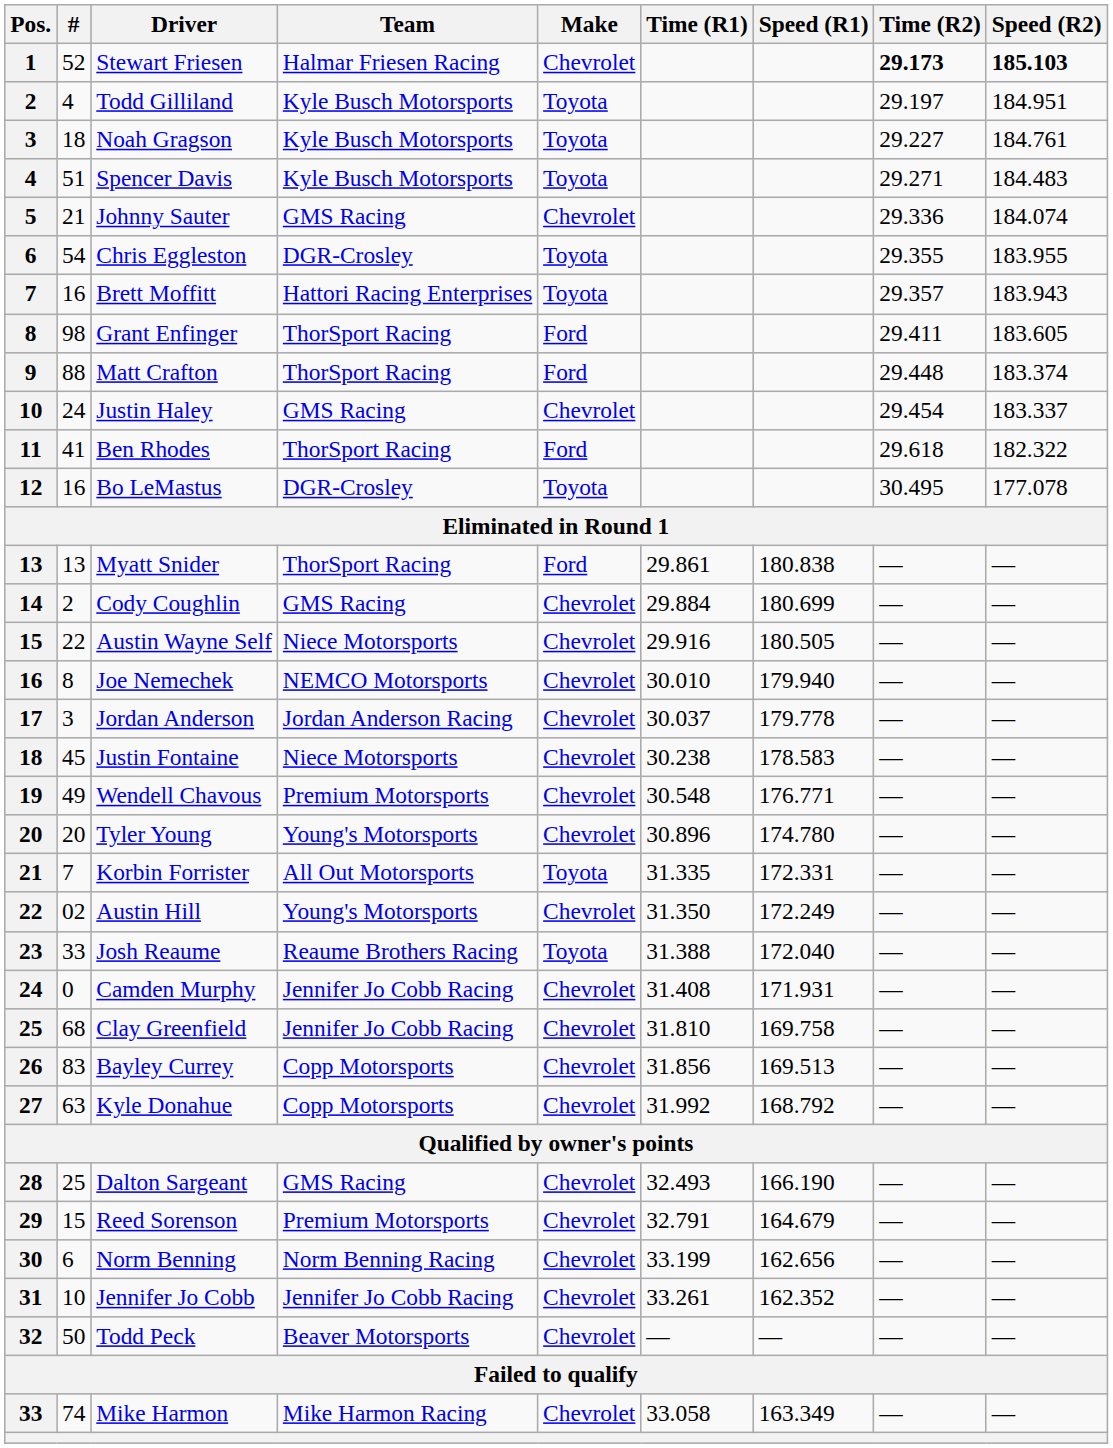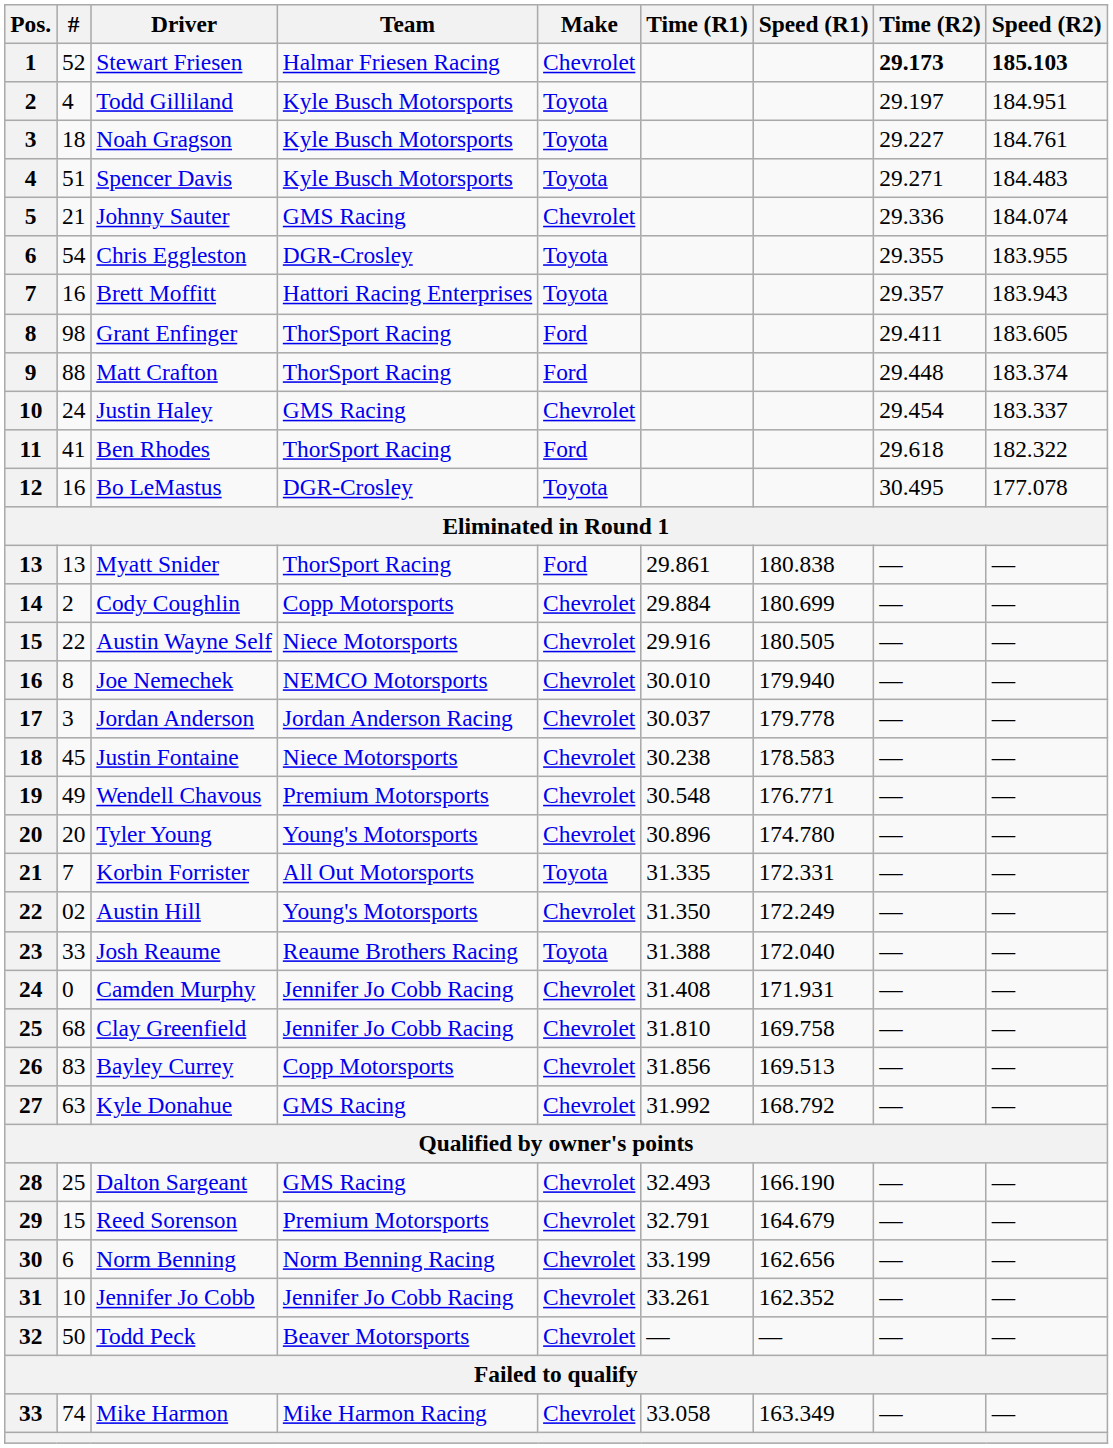 <table class="wikitable" style="font-size:95%">
 <tr>
 <th>Pos.</th>
 <th>#</th>
 <th>Driver</th>
 <th>Team</th>
 <th>Make</th>
 <th>Time (R1)</th>
 <th>Speed (R1)</th>
 <th>Time (R2)</th>
 <th>Speed (R2)</th>
 </tr>
 <tr>
 <th>1</th>
 <td>52</td>
 <td><a href='#'>Stewart Friesen</a></td>
 <td><a href='#'>Halmar Friesen Racing</a></td>
 <td><a href='#'>Chevrolet</a></td>
 <td></td>
 <td></td>
 <td><strong>29.173</strong></td>
 <td><strong>185.103</strong></td>
 </tr>
 <tr>
 <th>2</th>
 <td>4</td>
 <td><a href='#'>Todd Gilliland</a></td>
 <td><a href='#'>Kyle Busch Motorsports</a></td>
 <td><a href='#'>Toyota</a></td>
 <td></td>
 <td></td>
 <td>29.197</td>
 <td>184.951</td>
 </tr>
 <tr>
 <th>3</th>
 <td>18</td>
 <td><a href='#'>Noah Gragson</a></td>
 <td><a href='#'>Kyle Busch Motorsports</a></td>
 <td><a href='#'>Toyota</a></td>
 <td></td>
 <td></td>
 <td>29.227</td>
 <td>184.761</td>
 </tr>
 <tr>
 <th>4</th>
 <td>51</td>
 <td><a href='#'>Spencer Davis</a></td>
 <td><a href='#'>Kyle Busch Motorsports</a></td>
 <td><a href='#'>Toyota</a></td>
 <td></td>
 <td></td>
 <td>29.271</td>
 <td>184.483</td>
 </tr>
 <tr>
 <th>5</th>
 <td>21</td>
 <td><a href='#'>Johnny Sauter</a></td>
 <td><a href='#'>GMS Racing</a></td>
 <td><a href='#'>Chevrolet</a></td>
 <td></td>
 <td></td>
 <td>29.336</td>
 <td>184.074</td>
 </tr>
 <tr>
 <th>6</th>
 <td>54</td>
 <td><a href='#'>Chris Eggleston</a></td>
 <td><a href='#'>DGR-Crosley</a></td>
 <td><a href='#'>Toyota</a></td>
 <td></td>
 <td></td>
 <td>29.355</td>
 <td>183.955</td>
 </tr>
 <tr>
 <th>7</th>
 <td>16</td>
 <td><a href='#'>Brett Moffitt</a></td>
 <td><a href='#'>Hattori Racing Enterprises</a></td>
 <td><a href='#'>Toyota</a></td>
 <td></td>
 <td></td>
 <td>29.357</td>
 <td>183.943</td>
 </tr>
 <tr>
 <th>8</th>
 <td>98</td>
 <td><a href='#'>Grant Enfinger</a></td>
 <td><a href='#'>ThorSport Racing</a></td>
 <td><a href='#'>Ford</a></td>
 <td></td>
 <td></td>
 <td>29.411</td>
 <td>183.605</td>
 </tr>
 <tr>
 <th>9</th>
 <td>88</td>
 <td><a href='#'>Matt Crafton</a></td>
 <td><a href='#'>ThorSport Racing</a></td>
 <td><a href='#'>Ford</a></td>
 <td></td>
 <td></td>
 <td>29.448</td>
 <td>183.374</td>
 </tr>
 <tr>
 <th>10</th>
 <td>24</td>
 <td><a href='#'>Justin Haley</a></td>
 <td><a href='#'>GMS Racing</a></td>
 <td><a href='#'>Chevrolet</a></td>
 <td></td>
 <td></td>
 <td>29.454</td>
 <td>183.337</td>
 </tr>
 <tr>
 <th>11</th>
 <td>41</td>
 <td><a href='#'>Ben Rhodes</a></td>
 <td><a href='#'>ThorSport Racing</a></td>
 <td><a href='#'>Ford</a></td>
 <td></td>
 <td></td>
 <td>29.618</td>
 <td>182.322</td>
 </tr>
 <tr>
 <th>12</th>
 <td>16</td>
 <td><a href='#'>Bo LeMastus</a></td>
 <td><a href='#'>DGR-Crosley</a></td>
 <td><a href='#'>Toyota</a></td>
 <td></td>
 <td></td>
 <td>30.495</td>
 <td>177.078</td>
 </tr>
 <tr>
 <th colspan="9">Eliminated in Round 1</th>
 </tr>
 <tr>
 <th>13</th>
 <td>13</td>
 <td><a href='#'>Myatt Snider</a></td>
 <td><a href='#'>ThorSport Racing</a></td>
 <td><a href='#'>Ford</a></td>
 <td>29.861</td>
 <td>180.838</td>
 <td>—</td>
 <td>—</td>
 </tr>
 <tr>
 <th>14</th>
 <td>2</td>
 <td><a href='#'>Cody Coughlin</a></td>
-<td><a href='#'>GMS Racing</a></td>
+<td><a href='#'>Copp Motorsports</a></td>
 <td><a href='#'>Chevrolet</a></td>
 <td>29.884</td>
 <td>180.699</td>
 <td>—</td>
 <td>—</td>
 </tr>
 <tr>
 <th>15</th>
 <td>22</td>
 <td><a href='#'>Austin Wayne Self</a></td>
 <td><a href='#'>Niece Motorsports</a></td>
 <td><a href='#'>Chevrolet</a></td>
 <td>29.916</td>
 <td>180.505</td>
 <td>—</td>
 <td>—</td>
 </tr>
 <tr>
 <th>16</th>
 <td>8</td>
 <td><a href='#'>Joe Nemechek</a></td>
 <td><a href='#'>NEMCO Motorsports</a></td>
 <td><a href='#'>Chevrolet</a></td>
 <td>30.010</td>
 <td>179.940</td>
 <td>—</td>
 <td>—</td>
 </tr>
 <tr>
 <th>17</th>
 <td>3</td>
 <td><a href='#'>Jordan Anderson</a></td>
 <td><a href='#'>Jordan Anderson Racing</a></td>
 <td><a href='#'>Chevrolet</a></td>
 <td>30.037</td>
 <td>179.778</td>
 <td>—</td>
 <td>—</td>
 </tr>
 <tr>
 <th>18</th>
 <td>45</td>
 <td><a href='#'>Justin Fontaine</a></td>
 <td><a href='#'>Niece Motorsports</a></td>
 <td><a href='#'>Chevrolet</a></td>
 <td>30.238</td>
 <td>178.583</td>
 <td>—</td>
 <td>—</td>
 </tr>
 <tr>
 <th>19</th>
 <td>49</td>
 <td><a href='#'>Wendell Chavous</a></td>
 <td><a href='#'>Premium Motorsports</a></td>
 <td><a href='#'>Chevrolet</a></td>
 <td>30.548</td>
 <td>176.771</td>
 <td>—</td>
 <td>—</td>
 </tr>
 <tr>
 <th>20</th>
 <td>20</td>
 <td><a href='#'>Tyler Young</a></td>
 <td><a href='#'>Young's Motorsports</a></td>
 <td><a href='#'>Chevrolet</a></td>
 <td>30.896</td>
 <td>174.780</td>
 <td>—</td>
 <td>—</td>
 </tr>
 <tr>
 <th>21</th>
 <td>7</td>
 <td><a href='#'>Korbin Forrister</a></td>
 <td><a href='#'>All Out Motorsports</a></td>
 <td><a href='#'>Toyota</a></td>
 <td>31.335</td>
 <td>172.331</td>
 <td>—</td>
 <td>—</td>
 </tr>
 <tr>
 <th>22</th>
 <td>02</td>
 <td><a href='#'>Austin Hill</a></td>
 <td><a href='#'>Young's Motorsports</a></td>
 <td><a href='#'>Chevrolet</a></td>
 <td>31.350</td>
 <td>172.249</td>
 <td>—</td>
 <td>—</td>
 </tr>
 <tr>
 <th>23</th>
 <td>33</td>
 <td><a href='#'>Josh Reaume</a></td>
 <td><a href='#'>Reaume Brothers Racing</a></td>
 <td><a href='#'>Toyota</a></td>
 <td>31.388</td>
 <td>172.040</td>
 <td>—</td>
 <td>—</td>
 </tr>
 <tr>
 <th>24</th>
 <td>0</td>
 <td><a href='#'>Camden Murphy</a></td>
 <td><a href='#'>Jennifer Jo Cobb Racing</a></td>
 <td><a href='#'>Chevrolet</a></td>
 <td>31.408</td>
 <td>171.931</td>
 <td>—</td>
 <td>—</td>
 </tr>
 <tr>
 <th>25</th>
 <td>68</td>
 <td><a href='#'>Clay Greenfield</a></td>
 <td><a href='#'>Jennifer Jo Cobb Racing</a></td>
 <td><a href='#'>Chevrolet</a></td>
 <td>31.810</td>
 <td>169.758</td>
 <td>—</td>
 <td>—</td>
 </tr>
 <tr>
 <th>26</th>
 <td>83</td>
 <td><a href='#'>Bayley Currey</a></td>
 <td><a href='#'>Copp Motorsports</a></td>
 <td><a href='#'>Chevrolet</a></td>
 <td>31.856</td>
 <td>169.513</td>
 <td>—</td>
 <td>—</td>
 </tr>
 <tr>
 <th>27</th>
 <td>63</td>
 <td><a href='#'>Kyle Donahue</a></td>
-<td><a href='#'>Copp Motorsports</a></td>
+<td><a href='#'>GMS Racing</a></td>
 <td><a href='#'>Chevrolet</a></td>
 <td>31.992</td>
 <td>168.792</td>
 <td>—</td>
 <td>—</td>
 </tr>
 <tr>
 <th colspan="9">Qualified by owner's points</th>
 </tr>
 <tr>
 <th>28</th>
 <td>25</td>
 <td><a href='#'>Dalton Sargeant</a></td>
 <td><a href='#'>GMS Racing</a></td>
 <td><a href='#'>Chevrolet</a></td>
 <td>32.493</td>
 <td>166.190</td>
 <td>—</td>
 <td>—</td>
 </tr>
 <tr>
 <th>29</th>
 <td>15</td>
 <td><a href='#'>Reed Sorenson</a></td>
 <td><a href='#'>Premium Motorsports</a></td>
 <td><a href='#'>Chevrolet</a></td>
 <td>32.791</td>
 <td>164.679</td>
 <td>—</td>
 <td>—</td>
 </tr>
 <tr>
 <th>30</th>
 <td>6</td>
 <td><a href='#'>Norm Benning</a></td>
 <td><a href='#'>Norm Benning Racing</a></td>
 <td><a href='#'>Chevrolet</a></td>
 <td>33.199</td>
 <td>162.656</td>
 <td>—</td>
 <td>—</td>
 </tr>
 <tr>
 <th>31</th>
 <td>10</td>
 <td><a href='#'>Jennifer Jo Cobb</a></td>
 <td><a href='#'>Jennifer Jo Cobb Racing</a></td>
 <td><a href='#'>Chevrolet</a></td>
 <td>33.261</td>
 <td>162.352</td>
 <td>—</td>
 <td>—</td>
 </tr>
 <tr>
 <th>32</th>
 <td>50</td>
 <td><a href='#'>Todd Peck</a></td>
 <td><a href='#'>Beaver Motorsports</a></td>
 <td><a href='#'>Chevrolet</a></td>
 <td>—</td>
 <td>—</td>
 <td>—</td>
 <td>—</td>
 </tr>
 <tr>
 <th colspan="9">Failed to qualify</th>
 </tr>
 <tr>
 <th>33</th>
 <td>74</td>
 <td><a href='#'>Mike Harmon</a></td>
 <td><a href='#'>Mike Harmon Racing</a></td>
 <td><a href='#'>Chevrolet</a></td>
 <td>33.058</td>
 <td>163.349</td>
 <td>—</td>
 <td>—</td>
 </tr>
 <tr>
 <th colspan="9"></th>
 </tr>
 </table>
